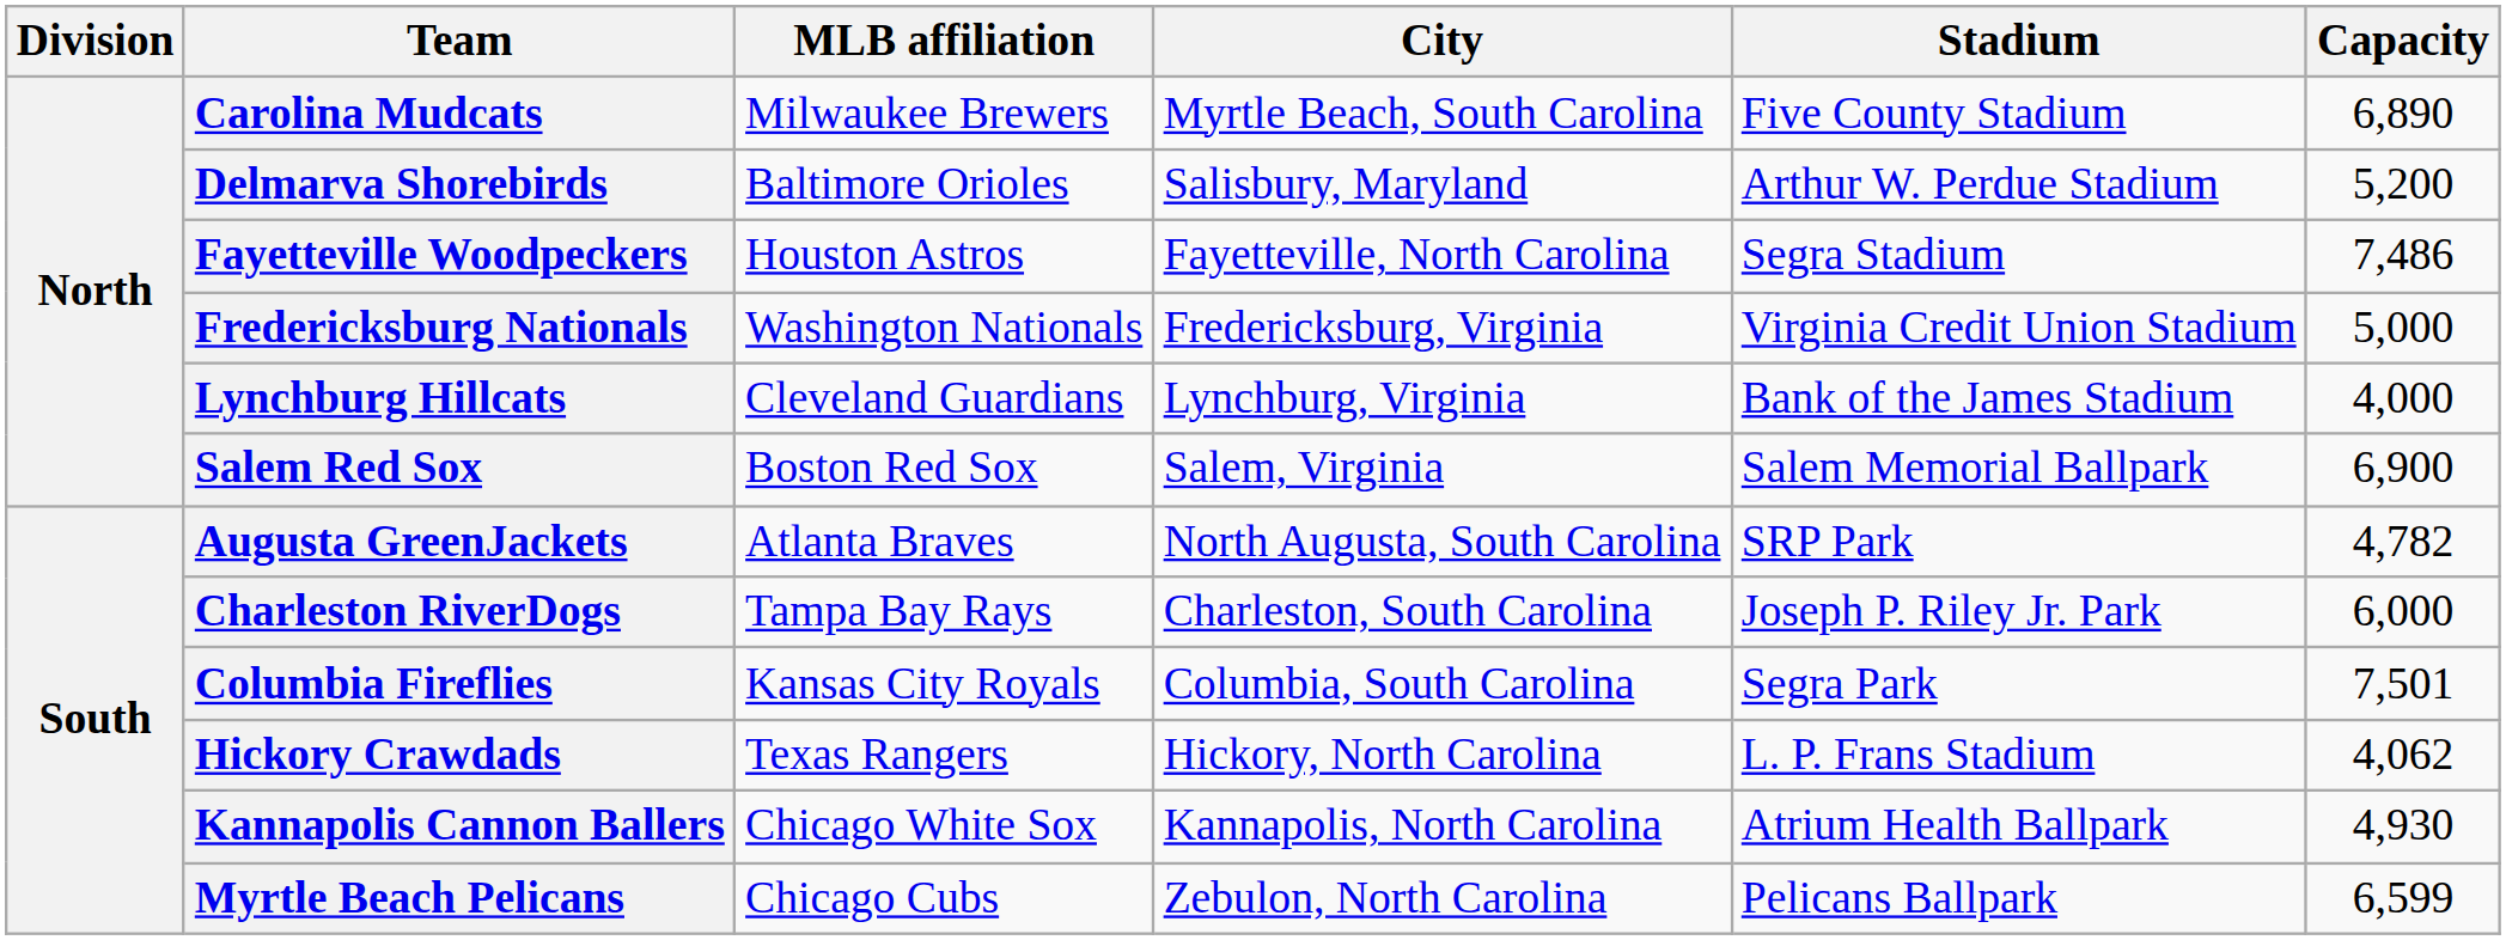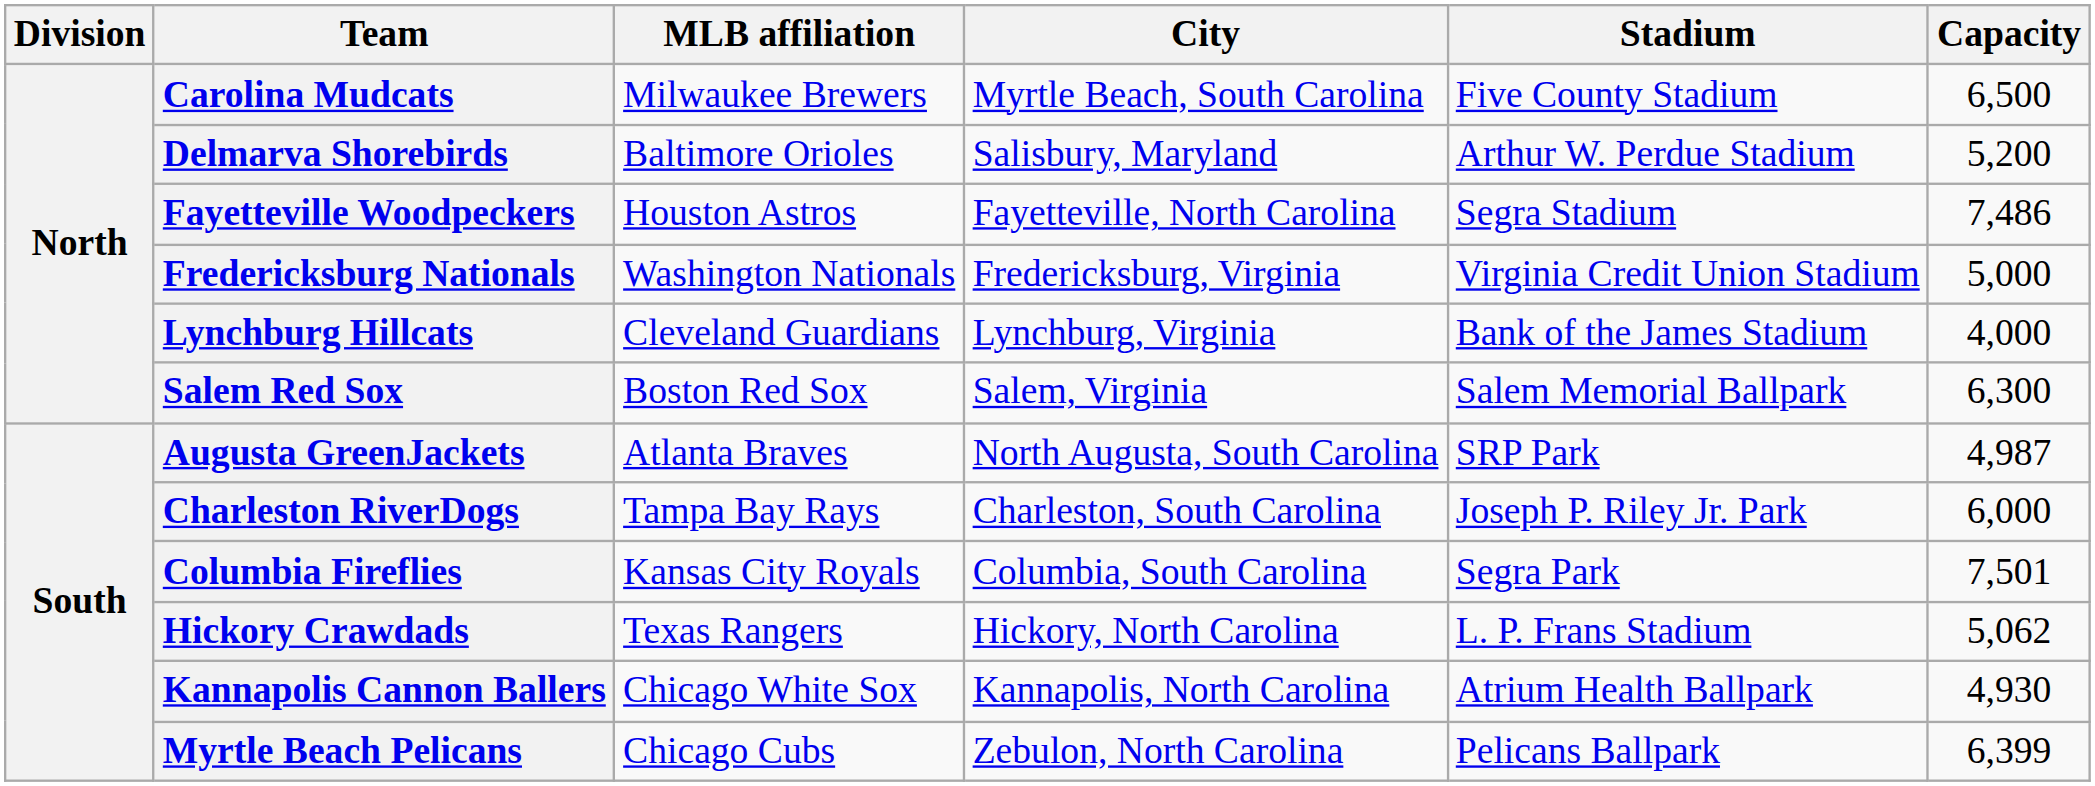 <table class="wikitable sortable">
 <tr>
 <th scope="col" class="unsortable">Division</th>
 <th scope="col">Team</th>
 <th scope="col">MLB affiliation</th>
 <th scope="col">City</th>
 <th scope="col">Stadium</th>
 <th scope="col">Capacity</th>
 </tr>
 <tr>
 <th scope="rowgroup" rowspan="6">North</th>
 <th scope="row" style="text-align:left"><a href='#'>Carolina Mudcats</a></th>
 <td><a href='#'>Milwaukee Brewers</a></td>
 <td><a href='#'>Myrtle Beach, South Carolina</a></td>
 <td><a href='#'>Five County Stadium</a></td>
-<td style="text-align:center;">6,890</td>
+<td style="text-align:center;">6,500</td>
 </tr>
 <tr>
 <th scope="row" style="text-align:left"><a href='#'>Delmarva Shorebirds</a></th>
 <td><a href='#'>Baltimore Orioles</a></td>
 <td><a href='#'>Salisbury, Maryland</a></td>
 <td><a href='#'>Arthur W. Perdue Stadium</a></td>
 <td style="text-align:center;">5,200</td>
 </tr>
 <tr>
 <th scope="row" style="text-align:left"><a href='#'>Fayetteville Woodpeckers</a></th>
 <td><a href='#'>Houston Astros</a></td>
 <td><a href='#'>Fayetteville, North Carolina</a></td>
 <td><a href='#'>Segra Stadium</a></td>
 <td style="text-align:center;">7,486</td>
 </tr>
 <tr>
 <th scope="row" style="text-align:left"><a href='#'>Fredericksburg Nationals</a></th>
 <td><a href='#'>Washington Nationals</a></td>
 <td><a href='#'>Fredericksburg, Virginia</a></td>
 <td><a href='#'>Virginia Credit Union Stadium</a></td>
 <td style="text-align:center;">5,000</td>
 </tr>
 <tr>
 <th scope="row" style="text-align:left"><a href='#'>Lynchburg Hillcats</a></th>
 <td><a href='#'>Cleveland Guardians</a></td>
 <td><a href='#'>Lynchburg, Virginia</a></td>
 <td><a href='#'>Bank of the James Stadium</a></td>
 <td style="text-align:center;">4,000</td>
 </tr>
 <tr>
 <th scope="row" style="text-align:left"><a href='#'>Salem Red Sox</a></th>
 <td><a href='#'>Boston Red Sox</a></td>
 <td><a href='#'>Salem, Virginia</a></td>
 <td><a href='#'>Salem Memorial Ballpark</a></td>
-<td style="text-align:center;">6,900</td>
+<td style="text-align:center;">6,300</td>
 </tr>
 <tr>
 <th scope="rowgroup" rowspan="6">South</th>
 <th scope="row" style="text-align:left"><a href='#'>Augusta GreenJackets</a></th>
 <td><a href='#'>Atlanta Braves</a></td>
 <td><a href='#'>North Augusta, South Carolina</a></td>
 <td><a href='#'>SRP Park</a></td>
-<td style="text-align:center;">4,782</td>
+<td style="text-align:center;">4,987</td>
 </tr>
 <tr>
 <th scope="row" style="text-align:left"><a href='#'>Charleston RiverDogs</a></th>
 <td><a href='#'>Tampa Bay Rays</a></td>
 <td><a href='#'>Charleston, South Carolina</a></td>
 <td><a href='#'>Joseph P. Riley Jr. Park</a></td>
 <td style="text-align:center;">6,000</td>
 </tr>
 <tr>
 <th scope="row" style="text-align:left"><a href='#'>Columbia Fireflies</a></th>
 <td><a href='#'>Kansas City Royals</a></td>
 <td><a href='#'>Columbia, South Carolina</a></td>
 <td><a href='#'>Segra Park</a></td>
 <td style="text-align:center;">7,501</td>
 </tr>
 <tr>
 <th scope="row" style="text-align:left"><a href='#'>Hickory Crawdads</a></th>
 <td><a href='#'>Texas Rangers</a></td>
 <td><a href='#'>Hickory, North Carolina</a></td>
 <td><a href='#'>L. P. Frans Stadium</a></td>
-<td align=center>4,062</td>
+<td align=center>5,062</td>
 </tr>
 <tr>
 <th scope="row" style="text-align:left"><a href='#'>Kannapolis Cannon Ballers</a></th>
 <td><a href='#'>Chicago White Sox</a></td>
 <td><a href='#'>Kannapolis, North Carolina</a></td>
 <td><a href='#'>Atrium Health Ballpark</a></td>
 <td style="text-align:center;">4,930</td>
 </tr>
 <tr>
 <th scope="row" style="text-align:left"><a href='#'>Myrtle Beach Pelicans</a></th>
 <td><a href='#'>Chicago Cubs</a></td>
 <td><a href='#'>Zebulon, North Carolina</a></td>
 <td><a href='#'>Pelicans Ballpark</a></td>
-<td style="text-align:center;">6,599</td>
+<td style="text-align:center;">6,399</td>
 </tr>
 </table>
